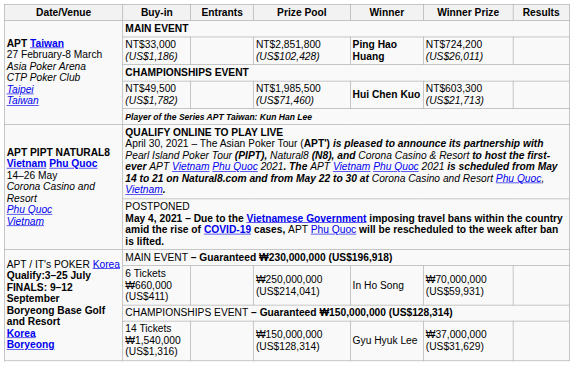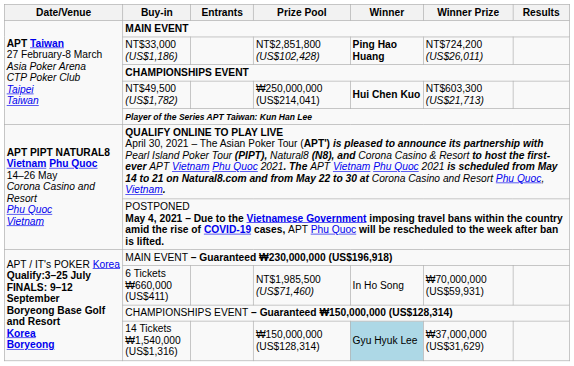 <table class="wikitable" width="100%">
 <tr>
 <th width="21%">Date/Venue</th>
 <th width="12%">Buy-in</th>
 <th !width="11%">Entrants</th>
 <th !width="14%">Prize Pool</th>
 <th !width="18%">Winner</th>
 <th !width="14%">Winner Prize</th>
 <th !width="11%">Results</th>
 </tr>
 <tr>
 <td rowspan="5"> <strong>APT <a href='#'>Taiwan</a></strong><br>27 February-8 March<br><em>Asia Poker Arena<br>CTP Poker Club<br><a href='#'>Taipei</a><br><a href='#'>Taiwan</a></em></td>
 <td colspan="6"><strong>MAIN EVENT</strong></td>
 </tr>
 <tr>
 <td>NT$33,000<br><em>(US$1,186)</em></td>
 <td></td>
 <td>NT$2,851,800<br><em>(US$102,428)</em></td>
 <td> <strong>Ping Hao Huang</strong></td>
 <td>NT$724,200<br><em>(US$26,011)</em></td>
 <td></td>
 </tr>
 <tr>
 <td colspan="6"><strong>CHAMPIONSHIPS EVENT</strong></td>
 </tr>
 <tr>
 <td>NT$49,500<br><em>(US$1,782)</em></td>
 <td></td>
-<td>NT$1,985,500<br><em>(US$71,460)</em></td>
+<td>₩250,000,000<br></em>(US$214,041)<em></td>
 <td> <strong>Hui Chen Kuo</strong></td>
 <td>NT$603,300<br><em>(US$21,713)</em></td>
 <td></td>
 </tr>
 <tr>
 <td colspan="6"><small><strong><em>Player of the Series<strong> APT Taiwan:  </strong>Kun Han Lee</em></strong></small></td>
 </tr>
 <tr>
 <td rowspan="2"> <strong>APT PIPT NATURAL8 <a href='#'>Vietnam</a> <a href='#'>Phu Quoc</a></strong><br>14–26 May<br><em>Corona Casino and Resort<br><a href='#'>Phu Quoc</a><br><a href='#'>Vietnam</a></em></td>
 <td colspan="6"><strong>QUALIFY ONLINE TO PLAY LIVE</strong><br>April 30, 2021 – The Asian Poker Tour (<strong>APT')<em> is pleased to announce its partnership with </strong>Pearl Island Poker Tour<strong> (PIPT), </strong>Natural8<strong> (N8), and </strong>Corona Casino & Resort<strong> to host the first-ever </strong>APT <a href='#'>Vietnam</a> <a href='#'>Phu Quoc</a> 2021<strong>. The </strong>APT <a href='#'>Vietnam</a> <a href='#'>Phu Quoc</a> 2021<strong> is scheduled from May 14 to 21 on Natural8.com and from May 22 to 30 at </strong>Corona Casino and Resort <a href='#'>Phu Quoc</a>, <a href='#'>Vietnam</a><strong>.</td>
 </tr>
 <tr>
 <td colspan="6"></strong>POSTPONED<strong><br>May 4, 2021 – Due to the  <a href='#'>Vietnamese Government</a> imposing travel bans within the country amid the rise of <a href='#'>COVID-19</a> cases, </strong>APT <a href='#'>Phu Quoc</a><strong> will be rescheduled to the week after ban is lifted.</td>
 </tr>
 <tr>
 <td rowspan="4"> </strong>APT / IT's POKER <a href='#'>Korea</a><strong><br>Qualify:3–25 July<br>FINALS: 9–12 September<br></em>Boryeong Base Golf and Resort<br><a href='#'>Korea</a><br><a href='#'>Boryeong</a><em></td>
 <td colspan="6"></strong>MAIN EVENT<strong> – Guaranteed ₩230,000,000 </em>(US$196,918)<em></td>
 </tr>
 <tr>
 <td>6 Tickets<br>₩660,000<br></em>(US$411)<em></td>
 <td></td>
-<td>₩250,000,000<br></em>(US$214,041)<em></td>
+<td>NT$1,985,500<br><em>(US$71,460)</em></td>
 <td> </strong>In Ho Song<strong></td>
 <td>₩70,000,000<br></em>(US$59,931)<em></td>
 <td></td>
 </tr>
 <tr>
 <td colspan="6"></strong>CHAMPIONSHIPS EVENT<strong> – Guaranteed ₩150,000,000 </em>(US$128,314)<em></td>
 </tr>
 <tr>
 <td>14 Tickets<br>₩1,540,000<br></em>(US$1,316)<em></td>
 <td></td>
 <td>₩150,000,000<br></em>(US$128,314)<em></td>
-<td> </strong>Gyu Hyuk Lee<strong></td>
+<td style="background: lightblue;"> </strong>Gyu Hyuk Lee<strong></td>
 <td>₩37,000,000<br></em>(US$31,629)<em></td>
 <td></td>
 </tr>
 </table>
